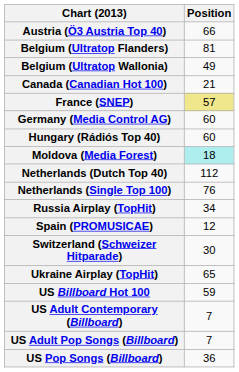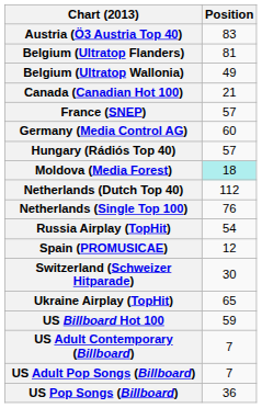 <table class="wikitable plainrowheaders sortable" style="text-align:center;">
 <tr>
 <th scope="col" width=250>Chart (2013)</th>
 <th>Position</th>
 </tr>
 <tr>
 <th scope="row">Austria (<a href='#'>Ö3 Austria Top 40</a>)</th>
-<td>66</td>
+<td>83</td>
 </tr>
 <tr>
 <th scope="row">Belgium (<a href='#'>Ultratop</a> Flanders)</th>
 <td>81</td>
 </tr>
 <tr>
 <th scope="row">Belgium (<a href='#'>Ultratop</a> Wallonia)</th>
 <td>49</td>
 </tr>
 <tr>
 <th scope="row">Canada (<a href='#'>Canadian Hot 100</a>)</th>
 <td align="center">21</td>
 </tr>
 <tr>
 <th scope="row">France (<a href='#'>SNEP</a>)</th>
-<td style="background: khaki;">57</td>
+<td>57</td>
 </tr>
 <tr>
 <th scope="row">Germany (<a href='#'>Media Control AG</a>)</th>
 <td>60</td>
 </tr>
 <tr>
 <th scope="row">Hungary (Rádiós Top 40)</th>
-<td>60</td>
+<td>57</td>
 </tr>
 <tr>
 <th scope="row">Moldova (<a href='#'>Media Forest</a>)</th>
 <td align="center" style="background: paleturquoise;">18</td>
 </tr>
 <tr>
 <th scope="row">Netherlands (Dutch Top 40)</th>
 <td>112</td>
 </tr>
 <tr>
 <th scope="row">Netherlands (<a href='#'>Single Top 100</a>)</th>
 <td>76</td>
 </tr>
 <tr>
 <th scope="row">Russia Airplay (<a href='#'>TopHit</a>)</th>
-<td style="text-align:center;">34</td>
+<td style="text-align:center;">54</td>
 </tr>
 <tr>
 <th scope="row">Spain (<a href='#'>PROMUSICAE</a>)</th>
 <td style="text-align:center;">12</td>
 </tr>
 <tr>
 <th scope="row">Switzerland (<a href='#'>Schweizer Hitparade</a>)</th>
 <td style="text-align:center;">30</td>
 </tr>
 <tr>
 <th scope="row">Ukraine Airplay (<a href='#'>TopHit</a>)</th>
 <td style="text-align:center;">65</td>
 </tr>
 <tr>
 <th scope="row">US <a href='#'><em>Billboard</em> Hot 100</a></th>
 <td style="text-align:center;">59</td>
 </tr>
 <tr>
 <th scope="row">US <a href='#'>Adult Contemporary</a> (<a href='#'><em>Billboard</em></a>)</th>
 <td>7</td>
 </tr>
 <tr>
 <th scope="row">US <a href='#'>Adult Pop Songs</a> (<a href='#'><em>Billboard</em></a>)</th>
 <td>7</td>
 </tr>
 <tr>
 <th scope="row">US <a href='#'>Pop Songs</a> (<a href='#'><em>Billboard</em></a>)</th>
 <td>36</td>
 </tr>
 </table>
